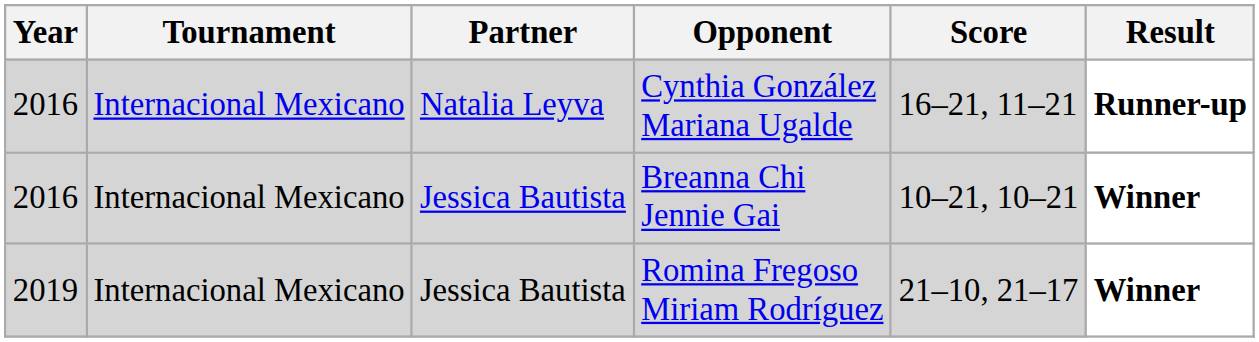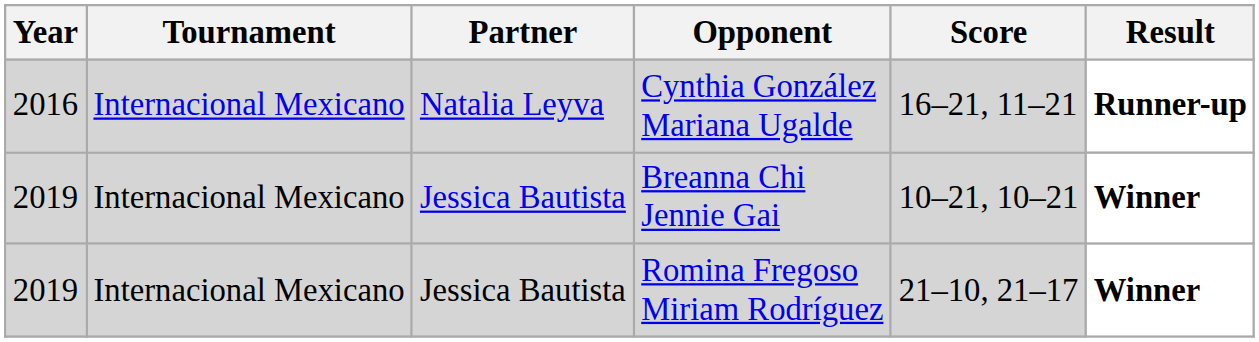 <table class="sortable wikitable" style="font-size: 90%;">
 <tr>
 <th>Year</th>
 <th>Tournament</th>
 <th>Partner</th>
 <th>Opponent</th>
 <th>Score</th>
 <th>Result</th>
 </tr>
 <tr style="background:#D5D5D5">
 <td align="center">2016</td>
 <td align="left"><a href='#'>Internacional Mexicano</a></td>
 <td align="left"> <a href='#'>Natalia Leyva</a></td>
 <td align="left"> <a href='#'>Cynthia González</a> <br>  <a href='#'>Mariana Ugalde</a></td>
 <td align="left">16–21, 11–21</td>
 <td style="text-align:left; background:white"> <strong>Runner-up</strong></td>
 </tr>
 <tr style="background:#D5D5D5">
-<td align="center">2016</td>
+<td align="center">2019</td>
 <td align="left">Internacional Mexicano</td>
 <td align="left"> <a href='#'>Jessica Bautista</a></td>
 <td align="left"> <a href='#'>Breanna Chi</a> <br>  <a href='#'>Jennie Gai</a></td>
 <td align="left">10–21, 10–21</td>
 <td style="text-align:left; background:white"> <strong>Winner</strong></td>
 </tr>
 <tr style="background:#D5D5D5">
 <td align="center">2019</td>
 <td align="left">Internacional Mexicano</td>
 <td align="left"> Jessica Bautista</td>
 <td align="left"> <a href='#'>Romina Fregoso</a> <br>  <a href='#'>Miriam Rodríguez</a></td>
 <td align="left">21–10, 21–17</td>
 <td style="text-align:left; background:white"> <strong>Winner</strong></td>
 </tr>
 </table>
